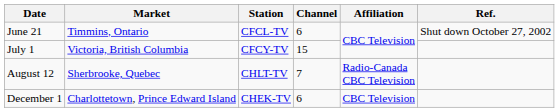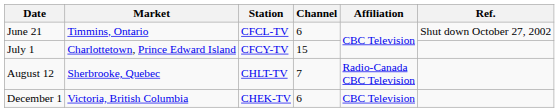 <table class="wikitable">
 <tr>
 <th>Date</th>
 <th>Market</th>
 <th>Station</th>
 <th>Channel</th>
 <th>Affiliation</th>
 <th>Ref.</th>
 </tr>
 <tr>
 <td>June 21</td>
 <td><a href='#'>Timmins, Ontario</a></td>
 <td><a href='#'>CFCL-TV</a></td>
 <td>6</td>
 <td rowspan=2><a href='#'>CBC Television</a></td>
 <td>Shut down October 27, 2002</td>
 </tr>
 <tr>
 <td>July 1</td>
-<td><a href='#'>Victoria, British Columbia</a></td>
+<td><a href='#'>Charlottetown</a>, <a href='#'>Prince Edward Island</a></td>
 <td><a href='#'>CFCY-TV</a></td>
 <td>15</td>
 <td></td>
 </tr>
 <tr>
 <td>August 12</td>
 <td><a href='#'>Sherbrooke, Quebec</a></td>
 <td><a href='#'>CHLT-TV</a></td>
 <td>7</td>
 <td><a href='#'>Radio-Canada</a>  <br> <a href='#'>CBC Television</a> </td>
 <td></td>
 </tr>
 <tr>
 <td>December 1</td>
-<td><a href='#'>Charlottetown</a>, <a href='#'>Prince Edward Island</a></td>
+<td><a href='#'>Victoria, British Columbia</a></td>
 <td><a href='#'>CHEK-TV</a></td>
 <td>6</td>
 <td><a href='#'>CBC Television</a></td>
 <td></td>
 </tr>
 </table>
